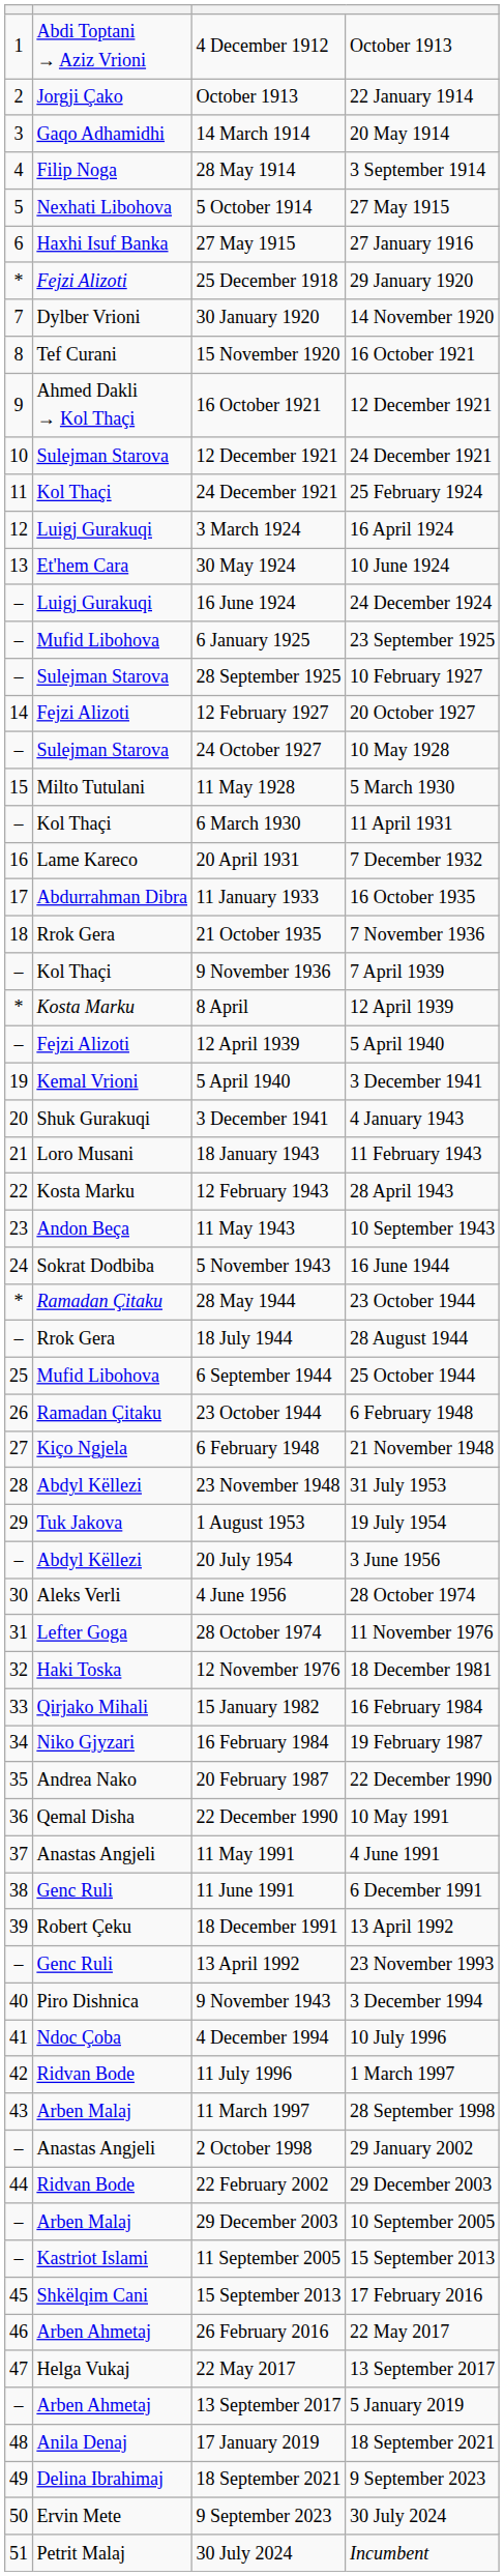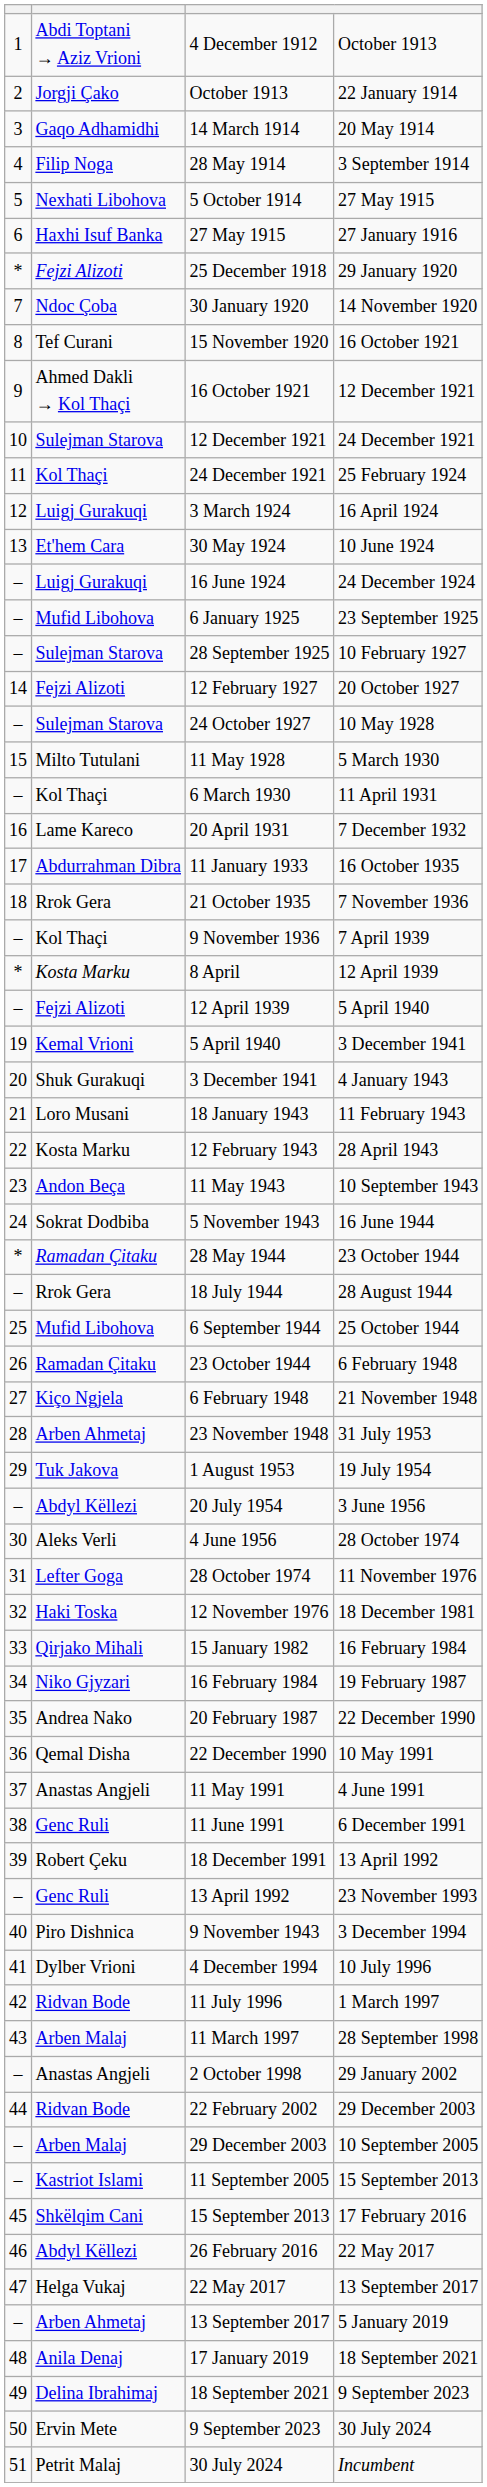 <table class="wikitable" style="font-size:88%; line-height: 1.5em;">
 <tr>
 <th><strong></strong></th>
 <th><strong></strong></th>
 <th colspan="2"><strong></strong></th>
 </tr>
 <tr>
 <td align="center">1</td>
 <td><a href='#'>Abdi Toptani</a><br>→ <a href='#'>Aziz Vrioni</a></td>
 <td>4 December 1912</td>
 <td>October 1913</td>
 </tr>
 <tr>
 <td align="center">2</td>
 <td><a href='#'>Jorgji Çako</a></td>
 <td>October 1913</td>
 <td>22 January 1914</td>
 </tr>
 <tr>
 <td align="center">3</td>
 <td><a href='#'>Gaqo Adhamidhi</a></td>
 <td>14 March 1914</td>
 <td>20 May 1914</td>
 </tr>
 <tr>
 <td align="center">4</td>
 <td><a href='#'>Filip Noga</a></td>
 <td>28 May 1914</td>
 <td>3 September 1914</td>
 </tr>
 <tr>
 <td align="center">5</td>
 <td><a href='#'>Nexhati Libohova</a></td>
 <td>5 October 1914</td>
 <td>27 May 1915</td>
 </tr>
 <tr>
 <td align="center">6</td>
 <td><a href='#'>Haxhi Isuf Banka</a></td>
 <td>27 May 1915</td>
 <td>27 January 1916</td>
 </tr>
 <tr>
 <td align="center">*</td>
 <td><em><a href='#'>Fejzi Alizoti</a></em></td>
 <td>25 December 1918</td>
 <td>29 January 1920</td>
 </tr>
 <tr>
 <td align="center">7</td>
-<td>Dylber Vrioni</td>
+<td><a href='#'>Ndoc Çoba</a></td>
 <td>30 January 1920</td>
 <td>14 November 1920</td>
 </tr>
 <tr>
 <td align="center">8</td>
 <td>Tef Curani</td>
 <td>15 November 1920</td>
 <td>16 October 1921</td>
 </tr>
 <tr>
 <td align="center">9</td>
 <td>Ahmed Dakli<br>→ <a href='#'>Kol Thaçi</a></td>
 <td>16 October 1921</td>
 <td>12 December 1921</td>
 </tr>
 <tr>
 <td align="center">10</td>
 <td><a href='#'>Sulejman Starova</a></td>
 <td>12 December 1921</td>
 <td>24 December 1921</td>
 </tr>
 <tr>
 <td align="center">11</td>
 <td><a href='#'>Kol Thaçi</a></td>
 <td>24 December 1921</td>
 <td>25 February 1924</td>
 </tr>
 <tr>
 <td align="center">12</td>
 <td><a href='#'>Luigj Gurakuqi</a></td>
 <td>3 March 1924</td>
 <td>16 April 1924</td>
 </tr>
 <tr>
 <td align="center">13</td>
 <td><a href='#'>Et'hem Cara</a></td>
 <td>30 May 1924</td>
 <td>10 June 1924</td>
 </tr>
 <tr>
 <td align="center">–</td>
 <td><a href='#'>Luigj Gurakuqi</a></td>
 <td>16 June 1924</td>
 <td>24 December 1924</td>
 </tr>
 <tr>
 <td align="center">–</td>
 <td><a href='#'>Mufid Libohova</a></td>
 <td>6 January 1925</td>
 <td>23 September 1925</td>
 </tr>
 <tr>
 <td align="center">–</td>
 <td><a href='#'>Sulejman Starova</a></td>
 <td>28 September 1925</td>
 <td>10 February 1927</td>
 </tr>
 <tr>
 <td align="center">14</td>
 <td><a href='#'>Fejzi Alizoti</a></td>
 <td>12 February 1927</td>
 <td>20 October 1927</td>
 </tr>
 <tr>
 <td align="center">–</td>
 <td><a href='#'>Sulejman Starova</a></td>
 <td>24 October 1927</td>
 <td>10 May 1928</td>
 </tr>
 <tr>
 <td align="center">15</td>
 <td>Milto Tutulani</td>
 <td>11 May 1928</td>
 <td>5 March 1930</td>
 </tr>
 <tr>
 <td align="center">–</td>
 <td>Kol Thaçi</td>
 <td>6 March 1930</td>
 <td>11 April 1931</td>
 </tr>
 <tr>
 <td align="center">16</td>
 <td>Lame Kareco</td>
 <td>20 April 1931</td>
 <td>7 December 1932</td>
 </tr>
 <tr>
 <td align="center">17</td>
 <td><a href='#'>Abdurrahman Dibra</a></td>
 <td>11 January 1933</td>
 <td>16 October 1935</td>
 </tr>
 <tr>
 <td align="center">18</td>
 <td>Rrok Gera</td>
 <td>21 October 1935</td>
 <td>7 November 1936</td>
 </tr>
 <tr>
 <td align="center">–</td>
 <td>Kol Thaçi</td>
 <td>9 November 1936</td>
 <td>7 April 1939</td>
 </tr>
 <tr>
 <td align="center">*</td>
 <td><em>Kosta Marku</em></td>
 <td>8 April</td>
 <td>12 April 1939</td>
 </tr>
 <tr>
 <td align="center">–</td>
 <td><a href='#'>Fejzi Alizoti</a></td>
 <td>12 April 1939</td>
 <td>5 April 1940</td>
 </tr>
 <tr>
 <td align="center">19</td>
 <td><a href='#'>Kemal Vrioni</a></td>
 <td>5 April 1940</td>
 <td>3 December 1941</td>
 </tr>
 <tr>
 <td align="center">20</td>
 <td>Shuk Gurakuqi</td>
 <td>3 December 1941</td>
 <td>4 January 1943</td>
 </tr>
 <tr>
 <td align="center">21</td>
 <td>Loro Musani</td>
 <td>18 January 1943</td>
 <td>11 February 1943</td>
 </tr>
 <tr>
 <td align="center">22</td>
 <td>Kosta Marku</td>
 <td>12 February 1943</td>
 <td>28 April 1943</td>
 </tr>
 <tr>
 <td align="center">23</td>
 <td><a href='#'>Andon Beça</a></td>
 <td>11 May 1943</td>
 <td>10 September 1943</td>
 </tr>
 <tr>
 <td align="center">24</td>
 <td>Sokrat Dodbiba</td>
 <td>5 November 1943</td>
 <td>16 June 1944</td>
 </tr>
 <tr>
 <td align="center">*</td>
 <td><em><a href='#'>Ramadan Çitaku</a></em></td>
 <td>28 May 1944</td>
 <td>23 October 1944</td>
 </tr>
 <tr>
 <td align="center">–</td>
 <td>Rrok Gera</td>
 <td>18 July 1944</td>
 <td>28 August 1944</td>
 </tr>
 <tr>
 <td align="center">25</td>
 <td><a href='#'>Mufid Libohova</a></td>
 <td>6 September 1944</td>
 <td>25 October 1944</td>
 </tr>
 <tr>
 <td align="center">26</td>
 <td><a href='#'>Ramadan Çitaku</a></td>
 <td>23 October 1944</td>
 <td>6 February 1948</td>
 </tr>
 <tr>
 <td align="center">27</td>
 <td><a href='#'>Kiço Ngjela</a></td>
 <td>6 February 1948</td>
 <td>21 November 1948</td>
 </tr>
 <tr>
 <td align="center">28</td>
-<td><a href='#'>Abdyl Këllezi</a></td>
+<td><a href='#'>Arben Ahmetaj</a></td>
 <td>23 November 1948</td>
 <td>31 July 1953</td>
 </tr>
 <tr>
 <td align="center">29</td>
 <td><a href='#'>Tuk Jakova</a></td>
 <td>1 August 1953</td>
 <td>19 July 1954</td>
 </tr>
 <tr>
 <td align="center">–</td>
 <td><a href='#'>Abdyl Këllezi</a></td>
 <td>20 July 1954</td>
 <td>3 June 1956</td>
 </tr>
 <tr>
 <td align="center">30</td>
 <td>Aleks Verli</td>
 <td>4 June 1956</td>
 <td>28 October 1974</td>
 </tr>
 <tr>
 <td align="center">31</td>
 <td><a href='#'>Lefter Goga</a></td>
 <td>28 October 1974</td>
 <td>11 November 1976</td>
 </tr>
 <tr>
 <td align="center">32</td>
 <td><a href='#'>Haki Toska</a></td>
 <td>12 November 1976</td>
 <td>18 December 1981</td>
 </tr>
 <tr>
 <td align="center">33</td>
 <td><a href='#'>Qirjako Mihali</a></td>
 <td>15 January 1982</td>
 <td>16 February 1984</td>
 </tr>
 <tr>
 <td align="center">34</td>
 <td><a href='#'>Niko Gjyzari</a></td>
 <td>16 February 1984</td>
 <td>19 February 1987</td>
 </tr>
 <tr>
 <td align="center">35</td>
 <td>Andrea Nako</td>
 <td>20 February 1987</td>
 <td>22 December 1990</td>
 </tr>
 <tr>
 <td align="center">36</td>
 <td>Qemal Disha</td>
 <td>22 December 1990</td>
 <td>10 May 1991</td>
 </tr>
 <tr>
 <td align="center">37</td>
 <td>Anastas Angjeli</td>
 <td>11 May 1991</td>
 <td>4 June 1991</td>
 </tr>
 <tr>
 <td align="center">38</td>
 <td><a href='#'>Genc Ruli</a></td>
 <td>11 June 1991</td>
 <td>6 December 1991</td>
 </tr>
 <tr>
 <td align="center">39</td>
 <td>Robert Çeku</td>
 <td>18 December 1991</td>
 <td>13 April 1992</td>
 </tr>
 <tr>
 <td align="center">–</td>
 <td><a href='#'>Genc Ruli</a></td>
 <td>13 April 1992</td>
 <td>23 November 1993</td>
 </tr>
 <tr>
 <td align="center">40</td>
 <td>Piro Dishnica</td>
 <td>9 November 1943</td>
 <td>3 December 1994</td>
 </tr>
 <tr>
 <td align="center">41</td>
-<td><a href='#'>Ndoc Çoba</a></td>
+<td>Dylber Vrioni</td>
 <td>4 December 1994</td>
 <td>10 July 1996</td>
 </tr>
 <tr>
 <td align="center">42</td>
 <td><a href='#'>Ridvan Bode</a></td>
 <td>11 July 1996</td>
 <td>1 March 1997</td>
 </tr>
 <tr>
 <td align="center">43</td>
 <td><a href='#'>Arben Malaj</a></td>
 <td>11 March 1997</td>
 <td>28 September 1998</td>
 </tr>
 <tr>
 <td align="center">–</td>
 <td>Anastas Angjeli</td>
 <td>2 October 1998</td>
 <td>29 January 2002</td>
 </tr>
 <tr>
 <td align="center">44</td>
 <td><a href='#'>Ridvan Bode</a></td>
 <td>22 February 2002</td>
 <td>29 December 2003</td>
 </tr>
 <tr>
 <td align="center">–</td>
 <td><a href='#'>Arben Malaj</a></td>
 <td>29 December 2003</td>
 <td>10 September 2005</td>
 </tr>
 <tr>
 <td align="center">–</td>
 <td><a href='#'>Kastriot Islami</a></td>
 <td>11 September 2005</td>
 <td>15 September 2013</td>
 </tr>
 <tr>
 <td align="center">45</td>
 <td><a href='#'>Shkëlqim Cani</a></td>
 <td>15 September 2013</td>
 <td>17 February 2016</td>
 </tr>
 <tr>
 <td align="center">46</td>
-<td><a href='#'>Arben Ahmetaj</a></td>
+<td><a href='#'>Abdyl Këllezi</a></td>
 <td>26 February 2016</td>
 <td>22 May 2017</td>
 </tr>
 <tr>
 <td align="center">47</td>
 <td>Helga Vukaj</td>
 <td>22 May 2017</td>
 <td>13 September 2017</td>
 </tr>
 <tr>
 <td align="center">–</td>
 <td><a href='#'>Arben Ahmetaj</a></td>
 <td>13 September 2017</td>
 <td>5 January 2019</td>
 </tr>
 <tr>
 <td align="center">48</td>
 <td><a href='#'>Anila Denaj</a></td>
 <td>17 January 2019</td>
 <td>18 September 2021</td>
 </tr>
 <tr>
 <td align="center">49</td>
 <td><a href='#'>Delina Ibrahimaj</a></td>
 <td>18 September 2021</td>
 <td>9 September 2023</td>
 </tr>
 <tr>
 <td align="center">50</td>
 <td>Ervin Mete</td>
 <td>9 September 2023</td>
 <td>30 July 2024</td>
 </tr>
 <tr>
 <td align="center">51</td>
 <td>Petrit Malaj</td>
 <td>30 July 2024</td>
 <td><em>Incumbent</em></td>
 </tr>
 </table>
